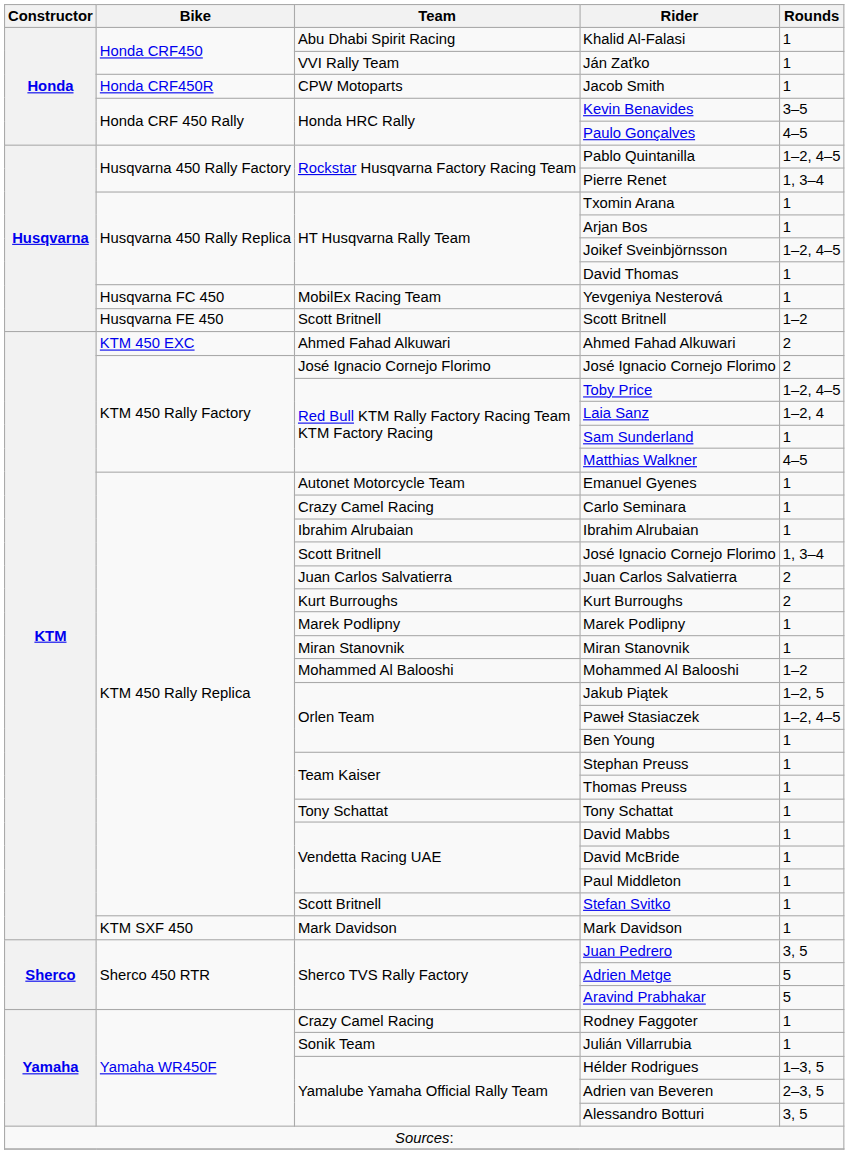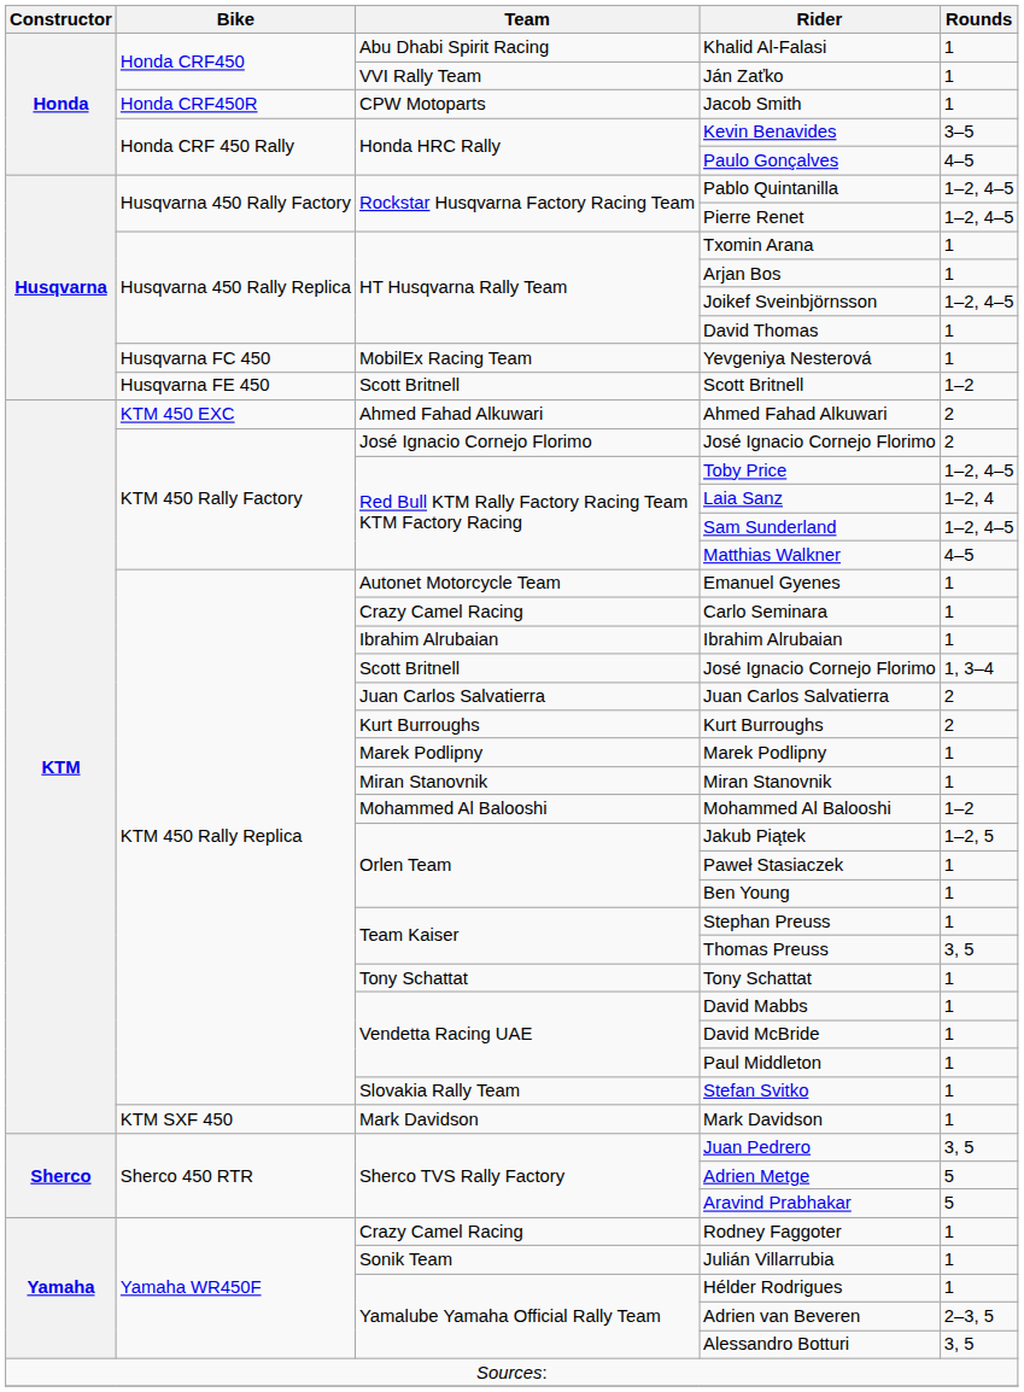 <table class="wikitable" style="font-size: 85%">
 <tr>
 <th>Constructor</th>
 <th>Bike</th>
 <th>Team</th>
 <th>Rider</th>
 <th>Rounds</th>
 </tr>
 <tr>
 <th rowspan=5><a href='#'>Honda</a></th>
 <td rowspan=2><a href='#'>Honda CRF450</a></td>
 <td> Abu Dhabi Spirit Racing</td>
 <td> Khalid Al-Falasi</td>
 <td>1</td>
 </tr>
 <tr>
 <td> VVI Rally Team</td>
 <td> Ján Zaťko</td>
 <td>1</td>
 </tr>
 <tr>
 <td><a href='#'>Honda CRF450R</a></td>
 <td> CPW Motoparts</td>
 <td> Jacob Smith</td>
 <td>1</td>
 </tr>
 <tr>
 <td rowspan=2>Honda CRF 450 Rally</td>
 <td rowspan=2> Honda HRC Rally</td>
 <td> <a href='#'>Kevin Benavides</a></td>
 <td>3–5</td>
 </tr>
 <tr>
 <td> <a href='#'>Paulo Gonçalves</a></td>
 <td>4–5</td>
 </tr>
 <tr>
 <th rowspan=8><a href='#'>Husqvarna</a></th>
 <td rowspan=2>Husqvarna 450 Rally Factory</td>
 <td rowspan=2> <a href='#'>Rockstar</a> Husqvarna Factory Racing Team</td>
 <td> Pablo Quintanilla</td>
 <td>1–2, 4–5</td>
 </tr>
 <tr>
 <td> Pierre Renet</td>
-<td>1, 3–4</td>
+<td>1–2, 4–5</td>
 </tr>
 <tr>
 <td rowspan=4>Husqvarna 450 Rally Replica</td>
 <td rowspan=4> HT Husqvarna Rally Team</td>
 <td> Txomin Arana</td>
 <td>1</td>
 </tr>
 <tr>
 <td> Arjan Bos</td>
 <td>1</td>
 </tr>
 <tr>
 <td> Joikef Sveinbjörnsson</td>
 <td>1–2, 4–5</td>
 </tr>
 <tr>
 <td> David Thomas</td>
 <td>1</td>
 </tr>
 <tr>
 <td>Husqvarna FC 450</td>
 <td> MobilEx Racing Team</td>
 <td> Yevgeniya Nesterová</td>
 <td>1</td>
 </tr>
 <tr>
 <td>Husqvarna FE 450</td>
 <td> Scott Britnell</td>
 <td> Scott Britnell</td>
 <td>1–2</td>
 </tr>
 <tr>
 <th rowspan=26><a href='#'>KTM</a></th>
 <td><a href='#'>KTM 450 EXC</a></td>
 <td> Ahmed Fahad Alkuwari</td>
 <td> Ahmed Fahad Alkuwari</td>
 <td>2</td>
 </tr>
 <tr>
 <td rowspan=5>KTM 450 Rally Factory</td>
 <td> José Ignacio Cornejo Florimo</td>
 <td> José Ignacio Cornejo Florimo</td>
 <td>2</td>
 </tr>
 <tr>
 <td rowspan=4> <a href='#'>Red Bull</a> KTM Rally Factory Racing Team<br> KTM Factory Racing</td>
 <td> <a href='#'>Toby Price</a></td>
 <td>1–2, 4–5</td>
 </tr>
 <tr>
 <td> <a href='#'>Laia Sanz</a></td>
 <td>1–2, 4</td>
 </tr>
 <tr>
 <td> <a href='#'>Sam Sunderland</a></td>
-<td>1</td>
+<td>1–2, 4–5</td>
 </tr>
 <tr>
 <td> <a href='#'>Matthias Walkner</a></td>
 <td>4–5</td>
 </tr>
 <tr>
 <td rowspan=19>KTM 450 Rally Replica</td>
 <td> Autonet Motorcycle Team</td>
 <td> Emanuel Gyenes</td>
 <td>1</td>
 </tr>
 <tr>
 <td> Crazy Camel Racing</td>
 <td> Carlo Seminara</td>
 <td>1</td>
 </tr>
 <tr>
 <td> Ibrahim Alrubaian</td>
 <td> Ibrahim Alrubaian</td>
 <td>1</td>
 </tr>
 <tr>
 <td> Scott Britnell</td>
 <td> José Ignacio Cornejo Florimo</td>
 <td>1, 3–4</td>
 </tr>
 <tr>
 <td> Juan Carlos Salvatierra</td>
 <td> Juan Carlos Salvatierra</td>
 <td>2</td>
 </tr>
 <tr>
 <td> Kurt Burroughs</td>
 <td> Kurt Burroughs</td>
 <td>2</td>
 </tr>
 <tr>
 <td> Marek Podlipny</td>
 <td> Marek Podlipny</td>
 <td>1</td>
 </tr>
 <tr>
 <td> Miran Stanovnik</td>
 <td> Miran Stanovnik</td>
 <td>1</td>
 </tr>
 <tr>
 <td> Mohammed Al Balooshi</td>
 <td> Mohammed Al Balooshi</td>
 <td>1–2</td>
 </tr>
 <tr>
 <td rowspan=3> Orlen Team</td>
 <td> Jakub Piątek</td>
 <td>1–2, 5</td>
 </tr>
 <tr>
 <td> Paweł Stasiaczek</td>
-<td>1–2, 4–5</td>
+<td>1</td>
 </tr>
 <tr>
 <td> Ben Young</td>
 <td>1</td>
 </tr>
 <tr>
 <td rowspan=2> Team Kaiser</td>
 <td> Stephan Preuss</td>
 <td>1</td>
 </tr>
 <tr>
 <td> Thomas Preuss</td>
-<td>1</td>
+<td>3, 5</td>
 </tr>
 <tr>
 <td> Tony Schattat</td>
 <td> Tony Schattat</td>
 <td>1</td>
 </tr>
 <tr>
 <td rowspan=3> Vendetta Racing UAE</td>
 <td> David Mabbs</td>
 <td>1</td>
 </tr>
 <tr>
 <td> David McBride</td>
 <td>1</td>
 </tr>
 <tr>
 <td> Paul Middleton</td>
 <td>1</td>
 </tr>
 <tr>
-<td> Scott Britnell</td>
+<td> Slovakia Rally Team</td>
 <td> <a href='#'>Stefan Svitko</a></td>
 <td>1</td>
 </tr>
 <tr>
 <td>KTM SXF 450</td>
 <td> Mark Davidson</td>
 <td> Mark Davidson</td>
 <td>1</td>
 </tr>
 <tr>
 <th rowspan=3><a href='#'>Sherco</a></th>
 <td rowspan=3>Sherco 450 RTR</td>
 <td rowspan=3> Sherco TVS Rally Factory</td>
 <td> <a href='#'>Juan Pedrero</a></td>
 <td>3, 5</td>
 </tr>
 <tr>
 <td> <a href='#'>Adrien Metge</a></td>
 <td>5</td>
 </tr>
 <tr>
 <td> <a href='#'>Aravind Prabhakar</a></td>
 <td>5</td>
 </tr>
 <tr>
 <th rowspan=5><a href='#'>Yamaha</a></th>
 <td rowspan=5><a href='#'>Yamaha WR450F</a></td>
 <td> Crazy Camel Racing</td>
 <td> Rodney Faggoter</td>
 <td>1</td>
 </tr>
 <tr>
 <td> Sonik Team</td>
 <td> Julián Villarrubia</td>
 <td>1</td>
 </tr>
 <tr>
 <td rowspan=3> Yamalube Yamaha Official Rally Team</td>
 <td> Hélder Rodrigues</td>
-<td>1–3, 5</td>
+<td>1</td>
 </tr>
 <tr>
 <td> Adrien van Beveren</td>
 <td>2–3, 5</td>
 </tr>
 <tr>
 <td> Alessandro Botturi</td>
 <td>3, 5</td>
 </tr>
 <tr>
 <td colspan=7 align=center><em>Sources</em>:</td>
 </tr>
 <tr>
 </tr>
 </table>
